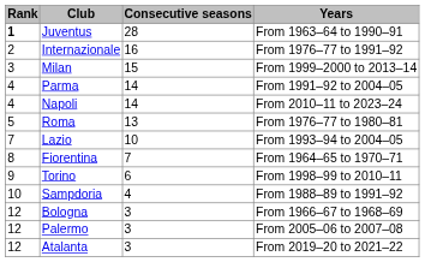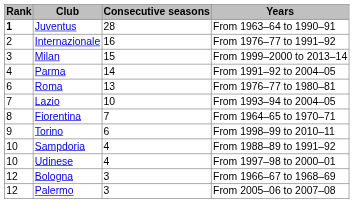 <table class="toccolours sortable center" style="border-collapse:collapse; margin-left:0.5em; margin-bottom:0.5em" border=1 cellpadding=2 cellspacing=0>
 <tr bgcolor="#c0c0c0">
 <th>Rank</th>
 <th>Club</th>
 <th>Consecutive seasons</th>
 <th>Years</th>
 </tr>
 <tr>
 <td><strong>1</strong></td>
 <td align=left><a href='#'>Juventus</a></td>
 <td>28</td>
 <td>From 1963–64 to 1990–91</td>
 </tr>
 <tr>
 <td>2</td>
 <td align=left><a href='#'>Internazionale</a></td>
 <td>16</td>
 <td>From 1976–77 to 1991–92</td>
 </tr>
 <tr>
 <td>3</td>
 <td align=left><a href='#'>Milan</a></td>
 <td>15</td>
 <td>From 1999–2000 to 2013–14</td>
 </tr>
 <tr>
 <td>4</td>
 <td align=left><a href='#'>Parma</a></td>
 <td>14</td>
 <td>From 1991–92 to 2004–05</td>
 </tr>
 <tr>
-<td>4</td>
-<td align=left><a href='#'>Napoli</a></td>
-<td>14</td>
-<td>From 2010–11 to 2023–24</td>
-</tr>
-<tr>
-<td>5</td>
+<td>6</td>
 <td align=left><a href='#'>Roma</a></td>
 <td>13</td>
 <td>From 1976–77 to 1980–81</td>
 </tr>
 <tr>
 <td>7</td>
 <td align=left><a href='#'>Lazio</a></td>
 <td>10</td>
 <td>From 1993–94 to 2004–05</td>
 </tr>
 <tr>
 <td>8</td>
 <td align=left><a href='#'>Fiorentina</a></td>
 <td>7</td>
 <td>From 1964–65 to 1970–71</td>
 </tr>
 <tr>
 <td>9</td>
 <td align=left><a href='#'>Torino</a></td>
 <td>6</td>
 <td>From 1998–99 to 2010–11</td>
 </tr>
 <tr>
 <td>10</td>
 <td align=left><a href='#'>Sampdoria</a></td>
 <td>4</td>
 <td>From 1988–89 to 1991–92</td>
 </tr>
 <tr>
+<td>10</td>
+<td align=left><a href='#'>Udinese</a></td>
+<td>4</td>
+<td>From 1997–98 to 2000–01</td>
+</tr>
+<tr>
 <td>12</td>
 <td align=left><a href='#'>Bologna</a></td>
 <td>3</td>
 <td>From 1966–67 to 1968–69</td>
 </tr>
 <tr>
 <td>12</td>
 <td align=left><a href='#'>Palermo</a></td>
 <td>3</td>
 <td>From 2005–06 to 2007–08</td>
 </tr>
-<tr>
-<td>12</td>
-<td align=left><a href='#'>Atalanta</a></td>
-<td>3</td>
-<td>From 2019–20 to 2021–22</td>
-</tr>
 </table>
